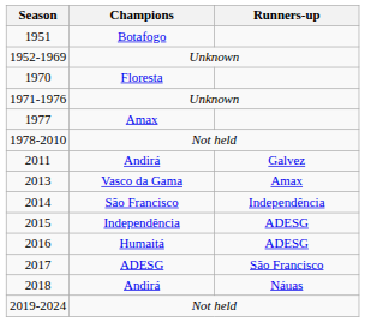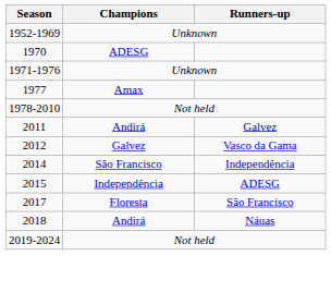 <table class="wikitable" style="text-align:center; margin-left:1em;">
 <tr>
 <th style="width:70px">Season</th>
 <th style="width:170px">Champions</th>
 <th style="width:170px">Runners-up</th>
 </tr>
 <tr>
-<td>1951</td>
-<td><a href='#'>Botafogo</a></td>
-<td></td>
-</tr>
-<tr>
 <td>1952-1969</td>
 <td align="center" colspan="2"><em>Unknown</em></td>
 </tr>
 <tr>
 <td>1970</td>
-<td><a href='#'>Floresta</a></td>
+<td><a href='#'>ADESG</a></td>
 <td></td>
 </tr>
 <tr>
 <td>1971-1976</td>
 <td align="center" colspan="2"><em>Unknown</em></td>
 </tr>
 <tr>
 <td>1977</td>
 <td><a href='#'>Amax</a></td>
 <td></td>
 </tr>
 <tr>
 <td>1978-2010</td>
 <td align="center" colspan="2"><em>Not held</em></td>
 </tr>
 <tr>
 <td>2011</td>
 <td><a href='#'>Andirá</a></td>
 <td><a href='#'>Galvez</a></td>
 </tr>
 <tr>
-<td>2013</td>
+<td>2012</td>
+<td><a href='#'>Galvez</a></td>
 <td><a href='#'>Vasco da Gama</a></td>
-<td><a href='#'>Amax</a></td>
 </tr>
 <tr>
 <td>2014</td>
 <td><a href='#'>São Francisco</a></td>
 <td><a href='#'>Independência</a></td>
 </tr>
 <tr>
 <td>2015</td>
 <td><a href='#'>Independência</a></td>
 <td><a href='#'>ADESG</a></td>
 </tr>
 <tr>
-<td>2016</td>
-<td><a href='#'>Humaitá</a></td>
-<td><a href='#'>ADESG</a></td>
-</tr>
-<tr>
 <td>2017</td>
-<td><a href='#'>ADESG</a></td>
+<td><a href='#'>Floresta</a></td>
 <td><a href='#'>São Francisco</a></td>
 </tr>
 <tr>
 <td>2018</td>
 <td><a href='#'>Andirá</a></td>
 <td><a href='#'>Náuas</a></td>
 </tr>
 <tr>
 <td>2019-2024</td>
 <td align="center" colspan="2"><em>Not held</em></td>
 </tr>
 </table>
